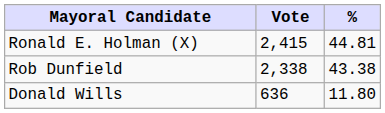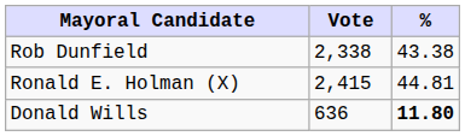 <table class="wikitable">
 <tr>
 <th style="background:#ddf; width:200px;">Mayoral Candidate </th>
 <th style="background:#ddf; width:50px;">Vote</th>
 <th style="background:#ddf; width:30px;">%</th>
 </tr>
 <tr>
+<td>Rob Dunfield</td>
+<td>2,338</td>
+<td>43.38</td>
+</tr>
+<tr>
 <td>Ronald E. Holman (X)</td>
 <td>2,415</td>
 <td>44.81</td>
 </tr>
 <tr>
-<td>Rob Dunfield</td>
-<td>2,338</td>
-<td>43.38</td>
-</tr>
-<tr>
 <td>Donald Wills</td>
 <td>636</td>
-<td>11.80</td>
+<td><strong>11.80</strong></td>
 </tr>
 </table>
